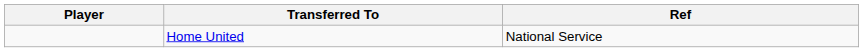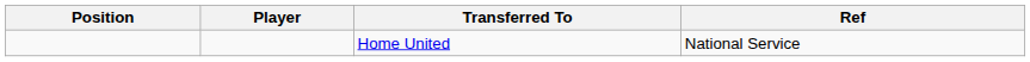 <table class="wikitable sortable" style="width:65%; text-align:center; font-size:100%; text-align:left;">
 <tr>
+<th><strong>Position</strong></th>
 <th><strong>Player</strong></th>
 <th><strong>Transferred To</strong></th>
 <th><strong>Ref</strong></th>
 </tr>
 <tr>
 <td></td>
+<td></td>
 <td> <a href='#'>Home United</a></td>
 <td>National Service</td>
 </tr>
 </table>
